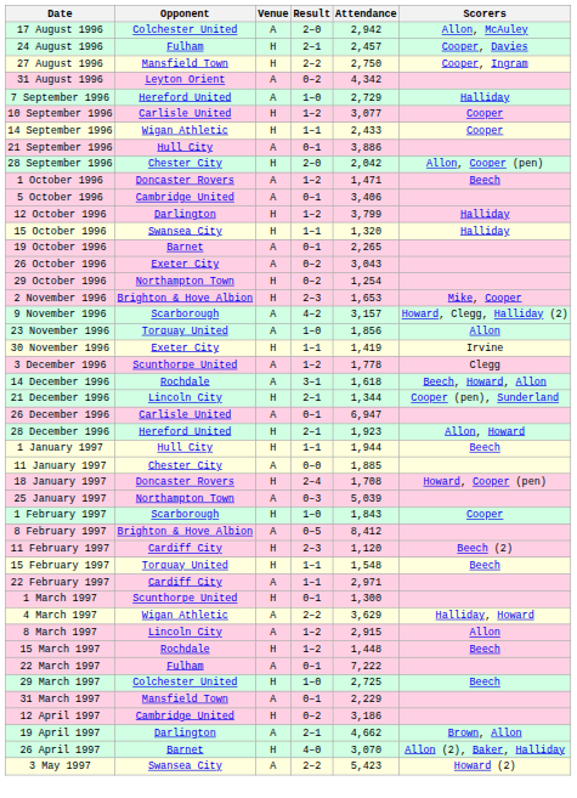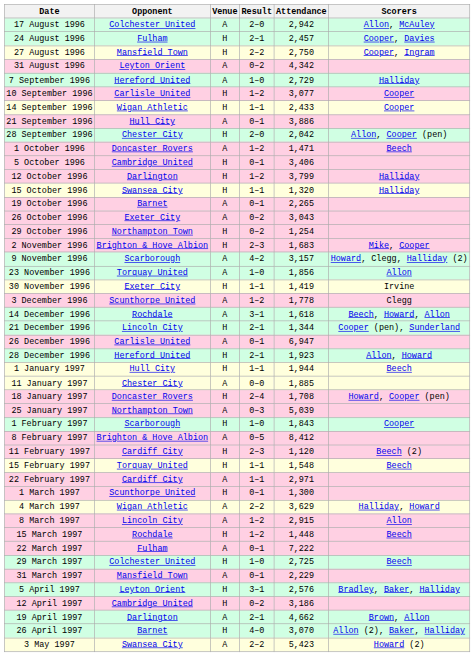 <table class="wikitable sortable" style="text-align:center;">
 <tr>
 <th>Date</th>
 <th>Opponent</th>
 <th>Venue</th>
 <th>Result</th>
 <th>Attendance</th>
 <th>Scorers</th>
 </tr>
 <tr style="background:#d0ffe3;">
 <td>17 August 1996</td>
 <td><a href='#'>Colchester United</a></td>
 <td>A</td>
 <td>2–0</td>
 <td>2,942</td>
 <td><a href='#'>Allon</a>, <a href='#'>McAuley</a></td>
 </tr>
 <tr style="background:#d0ffe3;">
 <td>24 August 1996</td>
 <td><a href='#'>Fulham</a></td>
 <td>H</td>
 <td>2–1</td>
 <td>2,457</td>
 <td><a href='#'>Cooper</a>, <a href='#'>Davies</a></td>
 </tr>
 <tr style="background:#ffd;">
 <td>27 August 1996</td>
 <td><a href='#'>Mansfield Town</a></td>
 <td>H</td>
 <td>2–2</td>
 <td>2,750</td>
 <td><a href='#'>Cooper</a>, <a href='#'>Ingram</a></td>
 </tr>
 <tr style="background:#ffd0e3;">
 <td>31 August 1996</td>
 <td><a href='#'>Leyton Orient</a></td>
 <td>A</td>
 <td>0–2</td>
 <td>4,342</td>
 <td></td>
 </tr>
 <tr style="background:#d0ffe3;">
 <td>7 September 1996</td>
 <td><a href='#'>Hereford United</a></td>
 <td>A</td>
 <td>1–0</td>
 <td>2,729</td>
 <td><a href='#'>Halliday</a></td>
 </tr>
 <tr style="background:#ffd0e3;">
 <td>10 September 1996</td>
 <td><a href='#'>Carlisle United</a></td>
 <td>H</td>
 <td>1–2</td>
 <td>3,077</td>
 <td><a href='#'>Cooper</a></td>
 </tr>
 <tr style="background:#ffd;">
 <td>14 September 1996</td>
 <td><a href='#'>Wigan Athletic</a></td>
 <td>H</td>
 <td>1–1</td>
 <td>2,433</td>
 <td><a href='#'>Cooper</a></td>
 </tr>
 <tr style="background:#ffd0e3;">
 <td>21 September 1996</td>
 <td><a href='#'>Hull City</a></td>
 <td>A</td>
 <td>0–1</td>
 <td>3,886</td>
 <td></td>
 </tr>
 <tr style="background:#d0ffe3;">
 <td>28 September 1996</td>
 <td><a href='#'>Chester City</a></td>
 <td>H</td>
 <td>2–0</td>
 <td>2,042</td>
 <td><a href='#'>Allon</a>, <a href='#'>Cooper</a> (pen)</td>
 </tr>
 <tr style="background:#ffd0e3;">
 <td>1 October 1996</td>
 <td><a href='#'>Doncaster Rovers</a></td>
 <td>A</td>
 <td>1–2</td>
 <td>1,471</td>
 <td><a href='#'>Beech</a></td>
 </tr>
 <tr style="background:#ffd0e3;">
 <td>5 October 1996</td>
 <td><a href='#'>Cambridge United</a></td>
-<td>A</td>
+<td>H</td>
 <td>0–1</td>
 <td>3,406</td>
 <td></td>
 </tr>
 <tr style="background:#ffd0e3;">
 <td>12 October 1996</td>
 <td><a href='#'>Darlington</a></td>
 <td>H</td>
 <td>1–2</td>
 <td>3,799</td>
 <td><a href='#'>Halliday</a></td>
 </tr>
 <tr style="background:#ffd;">
 <td>15 October 1996</td>
 <td><a href='#'>Swansea City</a></td>
 <td>H</td>
 <td>1–1</td>
 <td>1,320</td>
 <td><a href='#'>Halliday</a></td>
 </tr>
 <tr style="background:#ffd0e3;">
 <td>19 October 1996</td>
 <td><a href='#'>Barnet</a></td>
 <td>A</td>
 <td>0–1</td>
 <td>2,265</td>
 <td></td>
 </tr>
 <tr style="background:#ffd0e3;">
 <td>26 October 1996</td>
 <td><a href='#'>Exeter City</a></td>
 <td>A</td>
 <td>0–2</td>
 <td>3,043</td>
 <td></td>
 </tr>
 <tr style="background:#ffd0e3;">
 <td>29 October 1996</td>
 <td><a href='#'>Northampton Town</a></td>
 <td>H</td>
 <td>0–2</td>
 <td>1,254</td>
 <td></td>
 </tr>
 <tr style="background:#ffd0e3;">
 <td>2 November 1996</td>
 <td><a href='#'>Brighton & Hove Albion</a></td>
 <td>H</td>
 <td>2–3</td>
-<td>1,653</td>
+<td>1,683</td>
 <td><a href='#'>Mike</a>, <a href='#'>Cooper</a></td>
 </tr>
 <tr style="background:#d0ffe3;">
 <td>9 November 1996</td>
 <td><a href='#'>Scarborough</a></td>
 <td>A</td>
 <td>4–2</td>
 <td>3,157</td>
 <td><a href='#'>Howard</a>, Clegg, <a href='#'>Halliday</a> (2)</td>
 </tr>
 <tr style="background:#d0ffe3;">
 <td>23 November 1996</td>
 <td><a href='#'>Torquay United</a></td>
 <td>A</td>
 <td>1–0</td>
 <td>1,856</td>
 <td><a href='#'>Allon</a></td>
 </tr>
 <tr style="background:#ffd;">
 <td>30 November 1996</td>
 <td><a href='#'>Exeter City</a></td>
 <td>H</td>
 <td>1–1</td>
 <td>1,419</td>
 <td>Irvine</td>
 </tr>
 <tr style="background:#ffd0e3;">
 <td>3 December 1996</td>
 <td><a href='#'>Scunthorpe United</a></td>
 <td>A</td>
 <td>1–2</td>
 <td>1,778</td>
 <td>Clegg</td>
 </tr>
 <tr style="background:#d0ffe3;">
 <td>14 December 1996</td>
 <td><a href='#'>Rochdale</a></td>
 <td>A</td>
 <td>3–1</td>
 <td>1,618</td>
 <td><a href='#'>Beech</a>, <a href='#'>Howard</a>, <a href='#'>Allon</a></td>
 </tr>
 <tr style="background:#d0ffe3;">
 <td>21 December 1996</td>
 <td><a href='#'>Lincoln City</a></td>
 <td>H</td>
 <td>2–1</td>
 <td>1,344</td>
 <td><a href='#'>Cooper</a> (pen), <a href='#'>Sunderland</a></td>
 </tr>
 <tr style="background:#ffd0e3;">
 <td>26 December 1996</td>
 <td><a href='#'>Carlisle United</a></td>
 <td>A</td>
 <td>0–1</td>
 <td>6,947</td>
 <td></td>
 </tr>
 <tr style="background:#d0ffe3;">
 <td>28 December 1996</td>
 <td><a href='#'>Hereford United</a></td>
 <td>H</td>
 <td>2–1</td>
 <td>1,923</td>
 <td><a href='#'>Allon</a>, <a href='#'>Howard</a></td>
 </tr>
 <tr style="background:#ffd;">
 <td>1 January 1997</td>
 <td><a href='#'>Hull City</a></td>
 <td>H</td>
 <td>1–1</td>
 <td>1,944</td>
 <td><a href='#'>Beech</a></td>
 </tr>
 <tr style="background:#ffd;">
 <td>11 January 1997</td>
 <td><a href='#'>Chester City</a></td>
 <td>A</td>
 <td>0–0</td>
 <td>1,885</td>
 <td></td>
 </tr>
 <tr style="background:#ffd0e3;">
 <td>18 January 1997</td>
 <td><a href='#'>Doncaster Rovers</a></td>
 <td>H</td>
 <td>2–4</td>
 <td>1,708</td>
 <td><a href='#'>Howard</a>, <a href='#'>Cooper</a> (pen)</td>
 </tr>
 <tr style="background:#ffd0e3;">
 <td>25 January 1997</td>
 <td><a href='#'>Northampton Town</a></td>
 <td>A</td>
 <td>0–3</td>
 <td>5,039</td>
 <td></td>
 </tr>
 <tr style="background:#d0ffe3;">
 <td>1 February 1997</td>
 <td><a href='#'>Scarborough</a></td>
 <td>H</td>
 <td>1–0</td>
 <td>1,843</td>
 <td><a href='#'>Cooper</a></td>
 </tr>
 <tr style="background:#ffd0e3;">
 <td>8 February 1997</td>
 <td><a href='#'>Brighton & Hove Albion</a></td>
 <td>A</td>
 <td>0–5</td>
 <td>8,412</td>
 <td></td>
 </tr>
 <tr style="background:#ffd0e3;">
 <td>11 February 1997</td>
 <td><a href='#'>Cardiff City</a></td>
 <td>H</td>
 <td>2–3</td>
 <td>1,120</td>
 <td><a href='#'>Beech</a> (2)</td>
 </tr>
 <tr style="background:#ffd;">
 <td>15 February 1997</td>
 <td><a href='#'>Torquay United</a></td>
 <td>H</td>
 <td>1–1</td>
 <td>1,548</td>
 <td><a href='#'>Beech</a></td>
 </tr>
 <tr style="background:#ffd0e3;">
 <td>22 February 1997</td>
 <td><a href='#'>Cardiff City</a></td>
 <td>A</td>
 <td>1–1</td>
 <td>2,971</td>
 <td></td>
 </tr>
 <tr style="background:#ffd0e3;">
 <td>1 March 1997</td>
 <td><a href='#'>Scunthorpe United</a></td>
 <td>H</td>
 <td>0–1</td>
 <td>1,300</td>
 <td></td>
 </tr>
 <tr style="background:#ffd;">
 <td>4 March 1997</td>
 <td><a href='#'>Wigan Athletic</a></td>
 <td>A</td>
 <td>2–2</td>
 <td>3,629</td>
 <td><a href='#'>Halliday</a>, <a href='#'>Howard</a></td>
 </tr>
 <tr style="background:#ffd0e3;">
 <td>8 March 1997</td>
 <td><a href='#'>Lincoln City</a></td>
 <td>A</td>
 <td>1–2</td>
 <td>2,915</td>
 <td><a href='#'>Allon</a></td>
 </tr>
 <tr style="background:#ffd0e3;">
 <td>15 March 1997</td>
 <td><a href='#'>Rochdale</a></td>
 <td>H</td>
 <td>1–2</td>
 <td>1,448</td>
 <td><a href='#'>Beech</a></td>
 </tr>
 <tr style="background:#ffd0e3;">
 <td>22 March 1997</td>
 <td><a href='#'>Fulham</a></td>
 <td>A</td>
 <td>0–1</td>
 <td>7,222</td>
 <td></td>
 </tr>
 <tr style="background:#d0ffe3;">
 <td>29 March 1997</td>
 <td><a href='#'>Colchester United</a></td>
 <td>H</td>
 <td>1–0</td>
 <td>2,725</td>
 <td><a href='#'>Beech</a></td>
 </tr>
 <tr style="background:#ffd0e3;">
 <td>31 March 1997</td>
 <td><a href='#'>Mansfield Town</a></td>
 <td>A</td>
 <td>0–1</td>
 <td>2,229</td>
 <td></td>
 </tr>
+<tr style="background:#d0ffe3;">
+<td>5 April 1997</td>
+<td><a href='#'>Leyton Orient</a></td>
+<td>H</td>
+<td>3–1</td>
+<td>2,576</td>
+<td><a href='#'>Bradley</a>, <a href='#'>Baker</a>, <a href='#'>Halliday</a></td>
+</tr>
 <tr style="background:#ffd0e3;">
 <td>12 April 1997</td>
 <td><a href='#'>Cambridge United</a></td>
 <td>H</td>
 <td>0–2</td>
 <td>3,186</td>
 <td></td>
 </tr>
 <tr style="background:#d0ffe3;">
 <td>19 April 1997</td>
 <td><a href='#'>Darlington</a></td>
 <td>A</td>
 <td>2–1</td>
 <td>4,662</td>
 <td><a href='#'>Brown</a>, <a href='#'>Allon</a></td>
 </tr>
 <tr style="background:#d0ffe3;">
 <td>26 April 1997</td>
 <td><a href='#'>Barnet</a></td>
 <td>H</td>
 <td>4–0</td>
 <td>3,070</td>
 <td><a href='#'>Allon</a> (2), <a href='#'>Baker</a>, <a href='#'>Halliday</a></td>
 </tr>
 <tr style="background:#ffd;">
 <td>3 May 1997</td>
 <td><a href='#'>Swansea City</a></td>
 <td>A</td>
 <td>2–2</td>
 <td>5,423</td>
 <td><a href='#'>Howard</a> (2)</td>
 </tr>
 </table>
